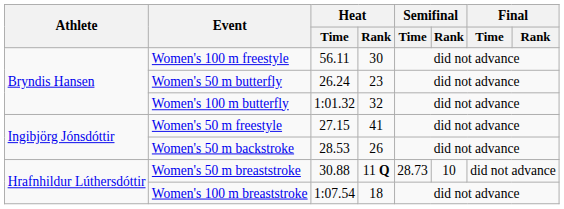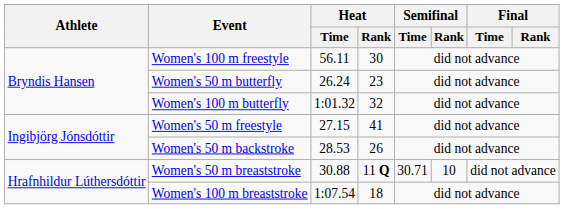 <table class=wikitable style="font-size:90%">
 <tr>
 <th rowspan="2">Athlete</th>
 <th rowspan="2">Event</th>
 <th colspan="2">Heat</th>
 <th colspan="2">Semifinal</th>
 <th colspan="2">Final</th>
 </tr>
 <tr style="font-size:95%">
 <th>Time</th>
 <th>Rank</th>
 <th>Time</th>
 <th>Rank</th>
 <th>Time</th>
 <th>Rank</th>
 </tr>
 <tr align=center>
 <td align=left rowspan=3><a href='#'>Bryndis Hansen</a></td>
 <td align=left><a href='#'>Women's 100 m freestyle</a></td>
 <td>56.11</td>
 <td>30</td>
 <td colspan=4>did not advance</td>
 </tr>
 <tr align=center>
 <td align=left><a href='#'>Women's 50 m butterfly</a></td>
 <td>26.24</td>
 <td>23</td>
 <td colspan=4>did not advance</td>
 </tr>
 <tr align=center>
 <td align=left><a href='#'>Women's 100 m butterfly</a></td>
 <td>1:01.32</td>
 <td>32</td>
 <td colspan=4>did not advance</td>
 </tr>
 <tr align=center>
 <td align=left rowspan=2><a href='#'>Ingibjörg Jónsdóttir</a></td>
 <td align=left><a href='#'>Women's 50 m freestyle</a></td>
 <td>27.15</td>
 <td>41</td>
 <td colspan=4>did not advance</td>
 </tr>
 <tr align=center>
 <td align=left><a href='#'>Women's 50 m backstroke</a></td>
 <td>28.53</td>
 <td>26</td>
 <td colspan=4>did not advance</td>
 </tr>
 <tr align=center>
 <td align=left rowspan=2><a href='#'>Hrafnhildur Lúthersdóttir</a></td>
 <td align=left><a href='#'>Women's 50 m breaststroke</a></td>
 <td>30.88</td>
 <td>11 <strong>Q</strong></td>
-<td>28.73</td>
+<td>30.71</td>
 <td>10</td>
 <td colspan=2>did not advance</td>
 </tr>
 <tr align=center>
 <td align=left><a href='#'>Women's 100 m breaststroke</a></td>
 <td>1:07.54</td>
 <td>18</td>
 <td colspan=4>did not advance</td>
 </tr>
 </table>
